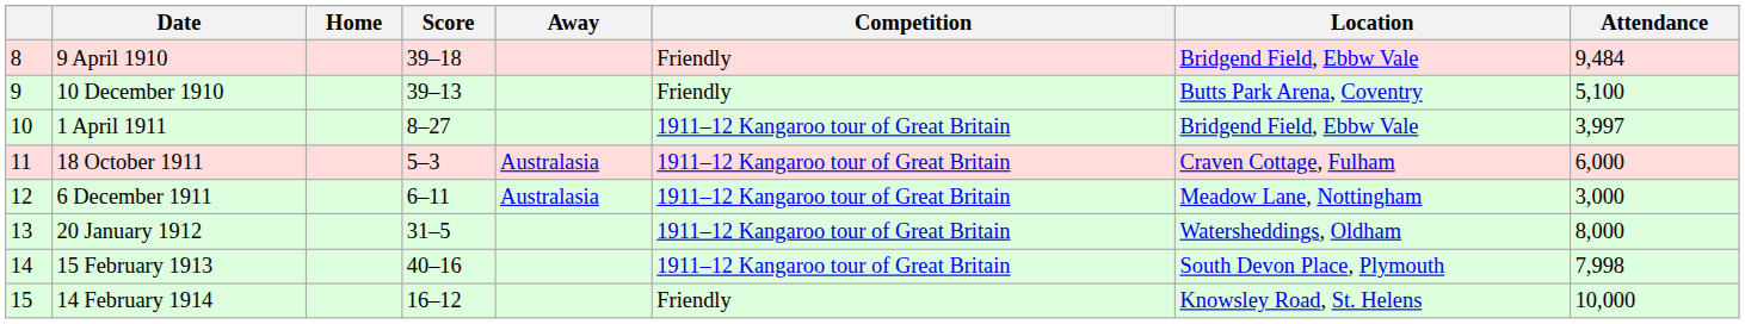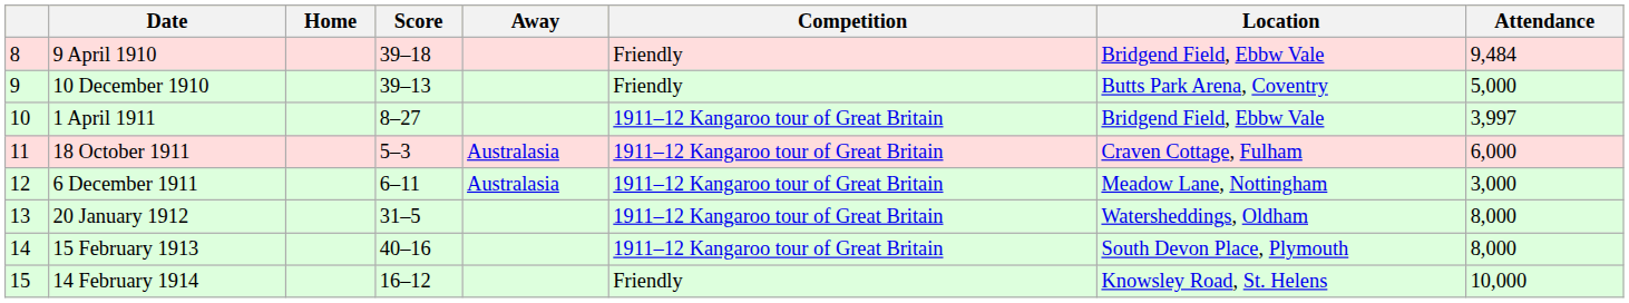 <table class="wikitable" width=100%>
 <tr bgcolor=#bdb76b>
 <th></th>
 <th>Date</th>
 <th>Home</th>
 <th>Score</th>
 <th>Away</th>
 <th>Competition</th>
 <th>Location</th>
 <th>Attendance</th>
 </tr>
 <tr bgcolor=#FFDDDD>
 <td>8</td>
 <td>9 April 1910</td>
 <td></td>
 <td>39–18</td>
 <td><strong></strong></td>
 <td>Friendly</td>
 <td> <a href='#'>Bridgend Field</a>, <a href='#'>Ebbw Vale</a></td>
 <td>9,484</td>
 </tr>
 <tr bgcolor=#DDFFDD>
 <td>9</td>
 <td>10 December 1910</td>
 <td><strong></strong></td>
 <td>39–13</td>
 <td></td>
 <td>Friendly</td>
 <td> <a href='#'>Butts Park Arena</a>, <a href='#'>Coventry</a></td>
-<td>5,100</td>
+<td>5,000</td>
 </tr>
 <tr bgcolor=#DDFFDD>
 <td>10</td>
 <td>1 April 1911</td>
 <td></td>
 <td>8–27</td>
 <td><strong></strong></td>
 <td><a href='#'>1911–12 Kangaroo tour of Great Britain</a></td>
 <td> <a href='#'>Bridgend Field</a>, <a href='#'>Ebbw Vale</a></td>
 <td>3,997</td>
 </tr>
 <tr bgcolor=#FFDDDD>
 <td>11</td>
 <td>18 October 1911</td>
 <td><strong></strong></td>
 <td>5–3</td>
 <td><a href='#'>Australasia</a></td>
 <td><a href='#'>1911–12 Kangaroo tour of Great Britain</a></td>
 <td> <a href='#'>Craven Cottage</a>, <a href='#'>Fulham</a></td>
 <td>6,000</td>
 </tr>
 <tr bgcolor=#DDFFDD>
 <td>12</td>
 <td>6 December 1911</td>
 <td><strong></strong></td>
 <td>6–11</td>
 <td><a href='#'>Australasia</a></td>
 <td><a href='#'>1911–12 Kangaroo tour of Great Britain</a></td>
 <td> <a href='#'>Meadow Lane</a>, <a href='#'>Nottingham</a></td>
 <td>3,000</td>
 </tr>
 <tr bgcolor=#DDFFDD>
 <td>13</td>
 <td>20 January 1912</td>
 <td><strong></strong></td>
 <td>31–5</td>
 <td></td>
 <td><a href='#'>1911–12 Kangaroo tour of Great Britain</a></td>
 <td> <a href='#'>Watersheddings</a>, <a href='#'>Oldham</a></td>
 <td>8,000</td>
 </tr>
 <tr bgcolor=#DDFFDD>
 <td>14</td>
 <td>15 February 1913</td>
 <td><strong></strong></td>
 <td>40–16</td>
 <td></td>
 <td><a href='#'>1911–12 Kangaroo tour of Great Britain</a></td>
 <td> <a href='#'>South Devon Place</a>, <a href='#'>Plymouth</a></td>
-<td>7,998</td>
+<td>8,000</td>
 </tr>
 <tr bgcolor=#DDFFDD>
 <td>15</td>
 <td>14 February 1914</td>
 <td><strong></strong></td>
 <td>16–12</td>
 <td></td>
 <td>Friendly</td>
 <td> <a href='#'>Knowsley Road</a>, <a href='#'>St. Helens</a></td>
 <td>10,000</td>
 </tr>
 </table>
